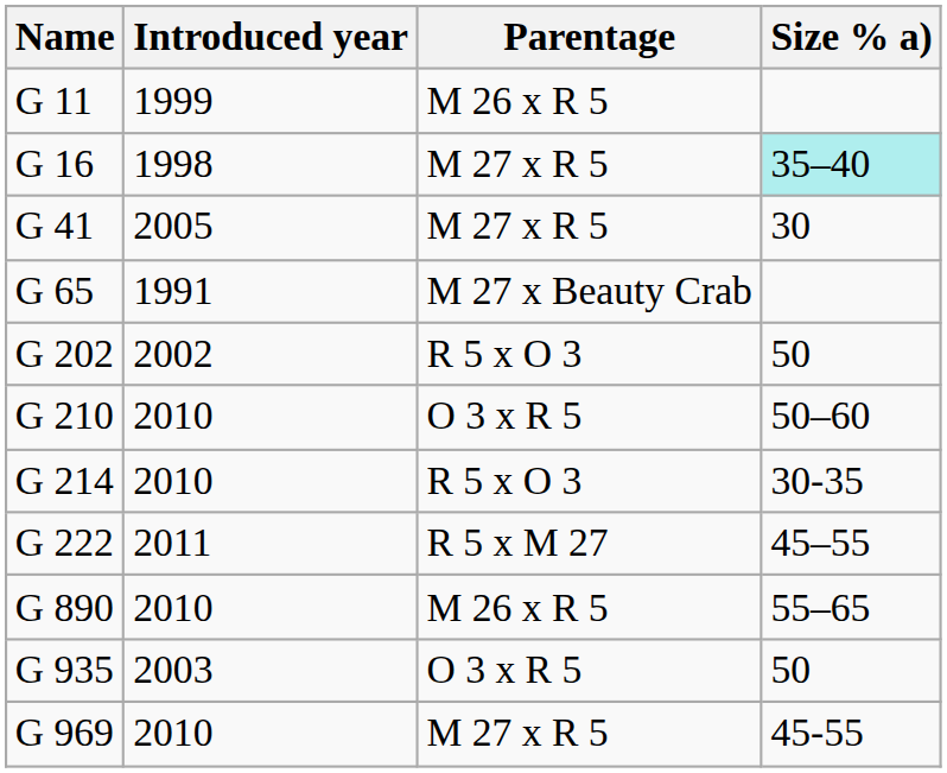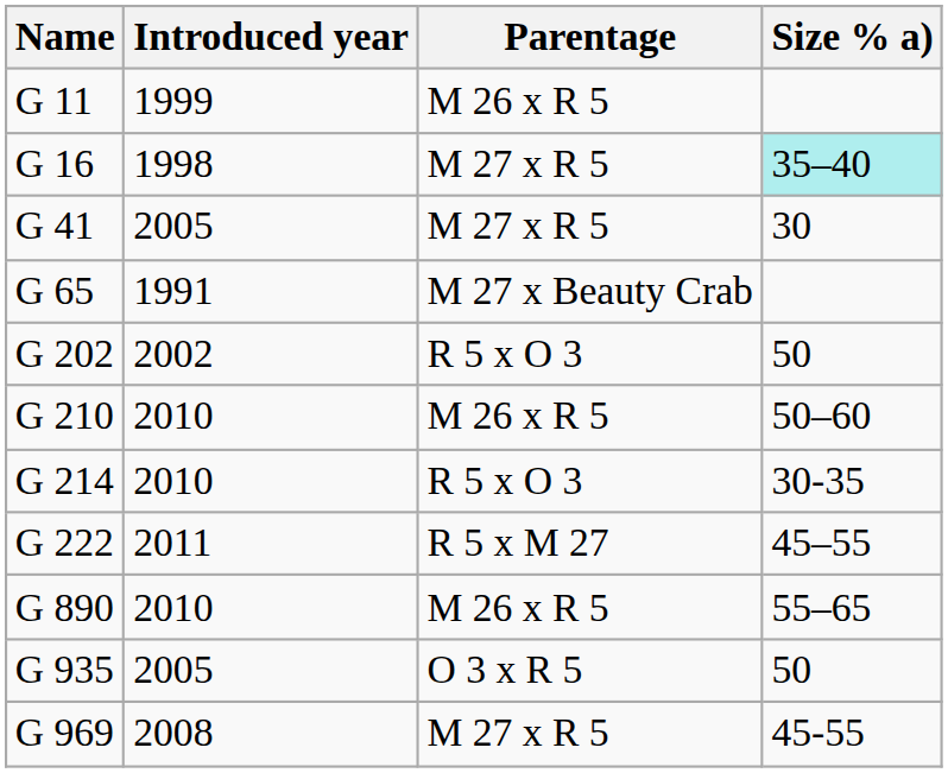 <table class="wikitable">
 <tr>
 <th>Name</th>
 <th>Introduced year</th>
 <th>Parentage</th>
 <th>Size %  a)</th>
 </tr>
 <tr>
 <td>G 11</td>
 <td>1999</td>
 <td>M 26 x R 5</td>
 </tr>
 <tr>
 <td>G 16</td>
 <td>1998</td>
 <td>M 27 x R 5</td>
 <td style="background: paleturquoise;">35–40</td>
 </tr>
 <tr>
 <td>G 41</td>
 <td>2005</td>
 <td>M 27 x R 5</td>
 <td>30</td>
 </tr>
 <tr>
 <td>G 65</td>
 <td>1991</td>
 <td>M 27 x Beauty Crab</td>
 </tr>
 <tr>
 <td>G 202</td>
 <td>2002</td>
 <td>R 5 x O 3</td>
 <td>50</td>
 </tr>
 <tr>
 <td>G 210</td>
 <td>2010</td>
-<td>O 3 x R 5</td>
+<td>M 26 x R 5</td>
 <td>50–60</td>
 </tr>
 <tr>
 <td>G 214</td>
 <td>2010</td>
 <td>R 5 x O 3</td>
 <td>30-35</td>
 </tr>
 <tr>
 <td>G 222</td>
 <td>2011</td>
 <td>R 5 x M 27</td>
 <td>45–55</td>
 </tr>
 <tr>
 <td>G 890</td>
 <td>2010</td>
 <td>M 26 x R 5</td>
 <td>55–65</td>
 </tr>
 <tr>
 <td>G 935</td>
-<td>2003</td>
+<td>2005</td>
 <td>O 3 x R 5</td>
 <td>50</td>
 </tr>
 <tr>
 <td>G 969</td>
-<td>2010</td>
+<td>2008</td>
 <td>M 27 x R 5</td>
 <td>45-55</td>
 </tr>
 </table>
